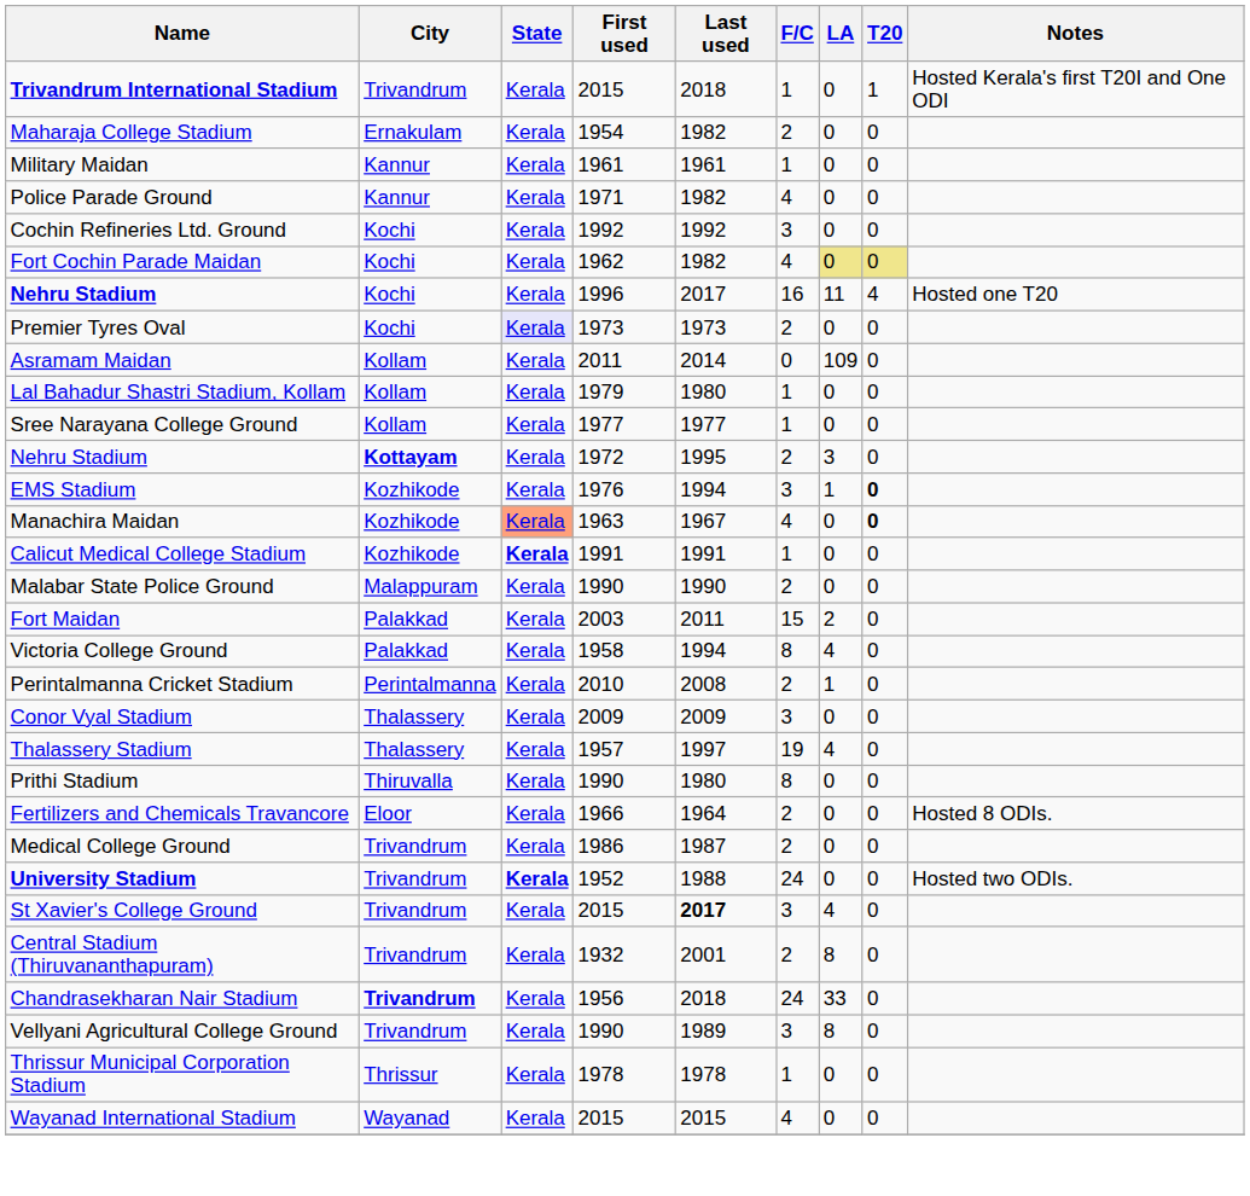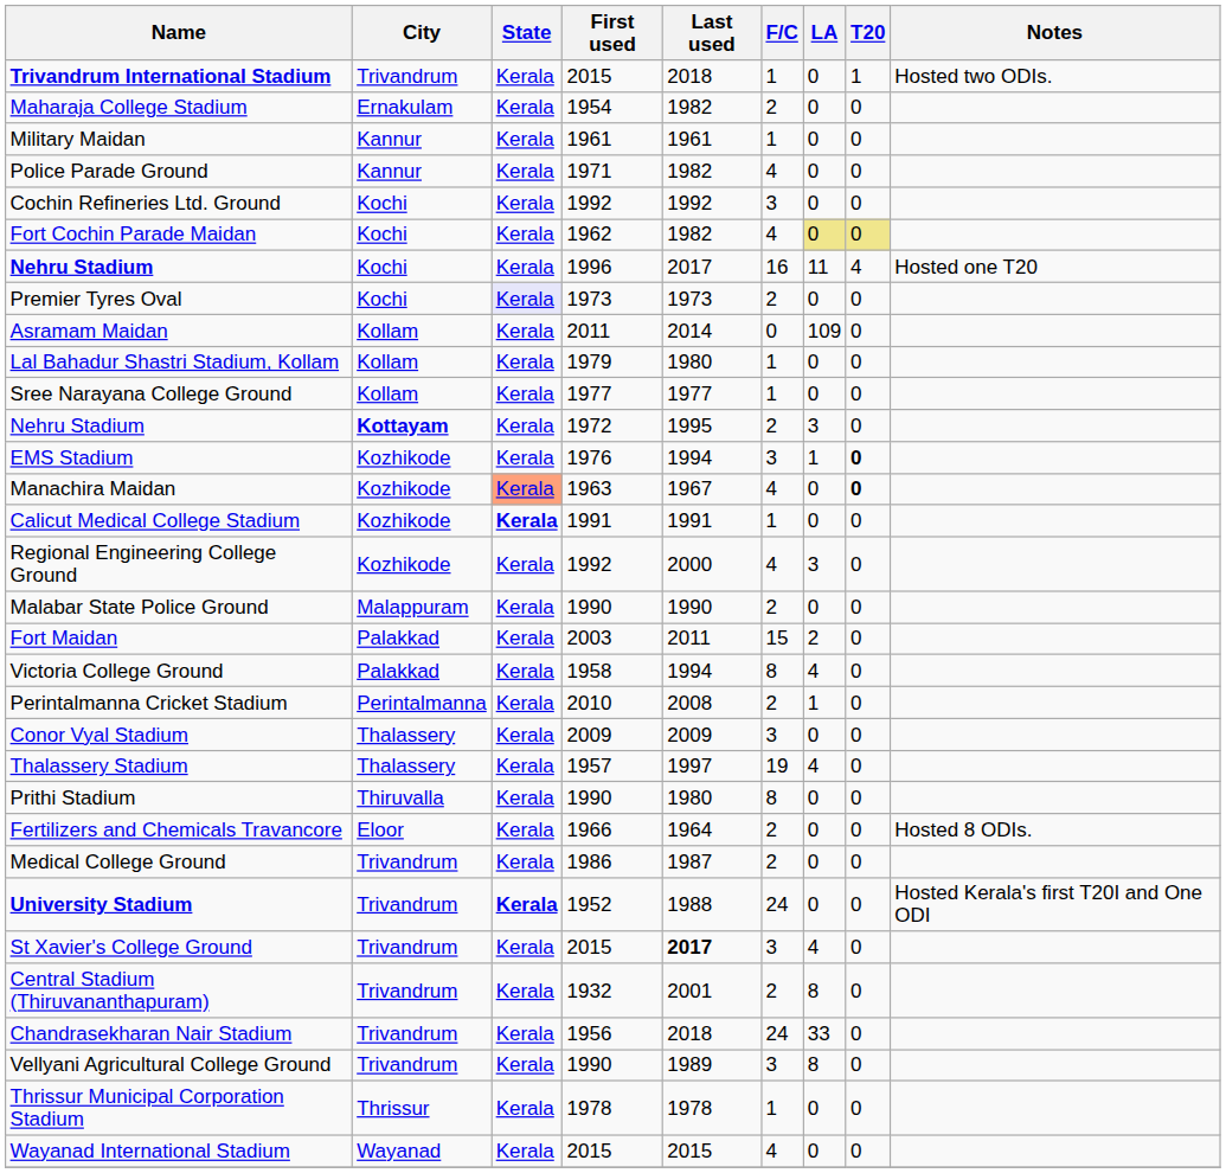 <table class="wikitable sortable collapsible static-row-numbers" style="font-size: 90%">
 <tr>
 <th>Name</th>
 <th>City</th>
 <th><a href='#'>State</a></th>
 <th>First used</th>
 <th>Last used</th>
 <th><a href='#'>F/C</a></th>
 <th><a href='#'>LA</a></th>
 <th><a href='#'>T20</a></th>
 <th>Notes</th>
 </tr>
 <tr>
 <td><strong><a href='#'>Trivandrum International Stadium</a></strong></td>
 <td><a href='#'>Trivandrum</a></td>
 <td><a href='#'>Kerala</a></td>
 <td>2015</td>
 <td>2018</td>
 <td>1</td>
 <td>0</td>
 <td>1</td>
-<td>Hosted Kerala's first T20I and One ODI</td>
+<td>Hosted two ODIs.</td>
 </tr>
 <tr>
 <td><a href='#'>Maharaja College Stadium</a></td>
 <td><a href='#'>Ernakulam</a></td>
 <td><a href='#'>Kerala</a></td>
 <td>1954</td>
 <td>1982</td>
 <td>2</td>
 <td>0</td>
 <td>0</td>
 <td></td>
 </tr>
 <tr>
 <td>Military Maidan</td>
 <td><a href='#'>Kannur</a></td>
 <td><a href='#'>Kerala</a></td>
 <td>1961</td>
 <td>1961</td>
 <td>1</td>
 <td>0</td>
 <td>0</td>
 <td></td>
 </tr>
 <tr>
 <td>Police Parade Ground</td>
 <td><a href='#'>Kannur</a></td>
 <td><a href='#'>Kerala</a></td>
 <td>1971</td>
 <td>1982</td>
 <td>4</td>
 <td>0</td>
 <td>0</td>
 <td></td>
 </tr>
 <tr>
 <td>Cochin Refineries Ltd. Ground</td>
 <td><a href='#'>Kochi</a></td>
 <td><a href='#'>Kerala</a></td>
 <td>1992</td>
 <td>1992</td>
 <td>3</td>
 <td>0</td>
 <td>0</td>
 <td></td>
 </tr>
 <tr>
 <td><a href='#'>Fort Cochin Parade Maidan</a></td>
 <td><a href='#'>Kochi</a></td>
 <td><a href='#'>Kerala</a></td>
 <td>1962</td>
 <td>1982</td>
 <td>4</td>
 <td style="background: khaki;">0</td>
 <td style="background: khaki;">0</td>
 <td></td>
 </tr>
 <tr>
 <td><strong><a href='#'>Nehru Stadium</a></strong></td>
 <td><a href='#'>Kochi</a></td>
 <td><a href='#'>Kerala</a></td>
 <td>1996</td>
 <td>2017</td>
 <td>16</td>
 <td>11</td>
 <td>4</td>
 <td>Hosted one T20</td>
 </tr>
 <tr>
 <td>Premier Tyres Oval</td>
 <td><a href='#'>Kochi</a></td>
 <td style="background: lavender;"><a href='#'>Kerala</a></td>
 <td>1973</td>
 <td>1973</td>
 <td>2</td>
 <td>0</td>
 <td>0</td>
 <td></td>
 </tr>
 <tr>
 <td><a href='#'>Asramam Maidan</a></td>
 <td><a href='#'>Kollam</a></td>
 <td><a href='#'>Kerala</a></td>
 <td>2011</td>
 <td>2014</td>
 <td>0</td>
 <td>109</td>
 <td>0</td>
 <td></td>
 </tr>
 <tr>
 <td><a href='#'>Lal Bahadur Shastri Stadium, Kollam</a></td>
 <td><a href='#'>Kollam</a></td>
 <td><a href='#'>Kerala</a></td>
 <td>1979</td>
 <td>1980</td>
 <td>1</td>
 <td>0</td>
 <td>0</td>
 <td></td>
 </tr>
 <tr>
 <td>Sree Narayana College Ground</td>
 <td><a href='#'>Kollam</a></td>
 <td><a href='#'>Kerala</a></td>
 <td>1977</td>
 <td>1977</td>
 <td>1</td>
 <td>0</td>
 <td>0</td>
 <td></td>
 </tr>
 <tr>
 <td><a href='#'>Nehru Stadium</a></td>
 <td><strong><a href='#'>Kottayam</a></strong></td>
 <td><a href='#'>Kerala</a></td>
 <td>1972</td>
 <td>1995</td>
 <td>2</td>
 <td>3</td>
 <td>0</td>
 <td></td>
 </tr>
 <tr>
 <td><a href='#'>EMS Stadium</a></td>
 <td><a href='#'>Kozhikode</a></td>
 <td><a href='#'>Kerala</a></td>
 <td>1976</td>
 <td>1994</td>
 <td>3</td>
 <td>1</td>
 <td><strong>0</strong></td>
 <td></td>
 </tr>
 <tr>
 <td>Manachira Maidan</td>
 <td><a href='#'>Kozhikode</a></td>
 <td style="background: lightsalmon;"><a href='#'>Kerala</a></td>
 <td>1963</td>
 <td>1967</td>
 <td>4</td>
 <td>0</td>
 <td><strong>0</strong></td>
 <td></td>
 </tr>
 <tr>
 <td><a href='#'>Calicut Medical College Stadium</a></td>
 <td><a href='#'>Kozhikode</a></td>
 <td><strong><a href='#'>Kerala</a></strong></td>
 <td>1991</td>
 <td>1991</td>
 <td>1</td>
 <td>0</td>
 <td>0</td>
 <td></td>
 </tr>
 <tr>
+<td>Regional Engineering College Ground</td>
+<td><a href='#'>Kozhikode</a></td>
+<td><a href='#'>Kerala</a></td>
+<td>1992</td>
+<td>2000</td>
+<td>4</td>
+<td>3</td>
+<td>0</td>
+<td></td>
+</tr>
+<tr>
 <td>Malabar State Police Ground</td>
 <td><a href='#'>Malappuram</a></td>
 <td><a href='#'>Kerala</a></td>
 <td>1990</td>
 <td>1990</td>
 <td>2</td>
 <td>0</td>
 <td>0</td>
 <td></td>
 </tr>
 <tr>
 <td><a href='#'>Fort Maidan</a></td>
 <td><a href='#'>Palakkad</a></td>
 <td><a href='#'>Kerala</a></td>
 <td>2003</td>
 <td>2011</td>
 <td>15</td>
 <td>2</td>
 <td>0</td>
 <td></td>
 </tr>
 <tr>
 <td>Victoria College Ground</td>
 <td><a href='#'>Palakkad</a></td>
 <td><a href='#'>Kerala</a></td>
 <td>1958</td>
 <td>1994</td>
 <td>8</td>
 <td>4</td>
 <td>0</td>
 <td></td>
 </tr>
 <tr>
 <td>Perintalmanna Cricket Stadium</td>
 <td><a href='#'>Perintalmanna</a></td>
 <td><a href='#'>Kerala</a></td>
 <td>2010</td>
 <td>2008</td>
 <td>2</td>
 <td>1</td>
 <td>0</td>
 <td></td>
 </tr>
 <tr>
 <td><a href='#'>Conor Vyal Stadium</a></td>
 <td><a href='#'>Thalassery</a></td>
 <td><a href='#'>Kerala</a></td>
 <td>2009</td>
 <td>2009</td>
 <td>3</td>
 <td>0</td>
 <td>0</td>
 <td></td>
 </tr>
 <tr>
 <td><a href='#'>Thalassery Stadium</a></td>
 <td><a href='#'>Thalassery</a></td>
 <td><a href='#'>Kerala</a></td>
 <td>1957</td>
 <td>1997</td>
 <td>19</td>
 <td>4</td>
 <td>0</td>
 <td></td>
 </tr>
 <tr>
 <td>Prithi Stadium</td>
 <td><a href='#'>Thiruvalla</a></td>
 <td><a href='#'>Kerala</a></td>
 <td>1990</td>
 <td>1980</td>
 <td>8</td>
 <td>0</td>
 <td>0</td>
 <td></td>
 </tr>
 <tr>
 <td><a href='#'>Fertilizers and Chemicals Travancore</a></td>
 <td><a href='#'>Eloor</a></td>
 <td><a href='#'>Kerala</a></td>
 <td>1966</td>
 <td>1964</td>
 <td>2</td>
 <td>0</td>
 <td>0</td>
 <td>Hosted 8 ODIs.</td>
 </tr>
 <tr>
 <td>Medical College Ground</td>
 <td><a href='#'>Trivandrum</a></td>
 <td><a href='#'>Kerala</a></td>
 <td>1986</td>
 <td>1987</td>
 <td>2</td>
 <td>0</td>
 <td>0</td>
 <td></td>
 </tr>
 <tr>
 <td><strong><a href='#'>University Stadium</a></strong></td>
 <td><a href='#'>Trivandrum</a></td>
 <td><strong><a href='#'>Kerala</a></strong></td>
 <td>1952</td>
 <td>1988</td>
 <td>24</td>
 <td>0</td>
 <td>0</td>
-<td>Hosted two ODIs.</td>
+<td>Hosted Kerala's first T20I and One ODI</td>
 </tr>
 <tr>
 <td><a href='#'>St Xavier's College Ground</a></td>
 <td><a href='#'>Trivandrum</a></td>
 <td><a href='#'>Kerala</a></td>
 <td>2015</td>
 <td><strong>2017</strong></td>
 <td>3</td>
 <td>4</td>
 <td>0</td>
 <td></td>
 </tr>
 <tr>
 <td><a href='#'>Central Stadium (Thiruvananthapuram)</a></td>
 <td><a href='#'>Trivandrum</a></td>
 <td><a href='#'>Kerala</a></td>
 <td>1932</td>
 <td>2001</td>
 <td>2</td>
 <td>8</td>
 <td>0</td>
 <td></td>
 </tr>
 <tr>
 <td><a href='#'>Chandrasekharan Nair Stadium</a></td>
-<td><strong><a href='#'>Trivandrum</a></strong></td>
+<td><a href='#'>Trivandrum</a></td>
 <td><a href='#'>Kerala</a></td>
 <td>1956</td>
 <td>2018</td>
 <td>24</td>
 <td>33</td>
 <td>0</td>
 <td></td>
 </tr>
 <tr>
 <td>Vellyani Agricultural College Ground</td>
 <td><a href='#'>Trivandrum</a></td>
 <td><a href='#'>Kerala</a></td>
 <td>1990</td>
 <td>1989</td>
 <td>3</td>
 <td>8</td>
 <td>0</td>
 <td></td>
 </tr>
 <tr>
 <td><a href='#'>Thrissur Municipal Corporation Stadium</a></td>
 <td><a href='#'>Thrissur</a></td>
 <td><a href='#'>Kerala</a></td>
 <td>1978</td>
 <td>1978</td>
 <td>1</td>
 <td>0</td>
 <td>0</td>
 <td></td>
 </tr>
 <tr>
 <td><a href='#'>Wayanad International Stadium</a></td>
 <td><a href='#'>Wayanad</a></td>
 <td><a href='#'>Kerala</a></td>
 <td>2015</td>
 <td>2015</td>
 <td>4</td>
 <td>0</td>
 <td>0</td>
 <td></td>
 </tr>
 <tr>
 </tr>
 </table>
